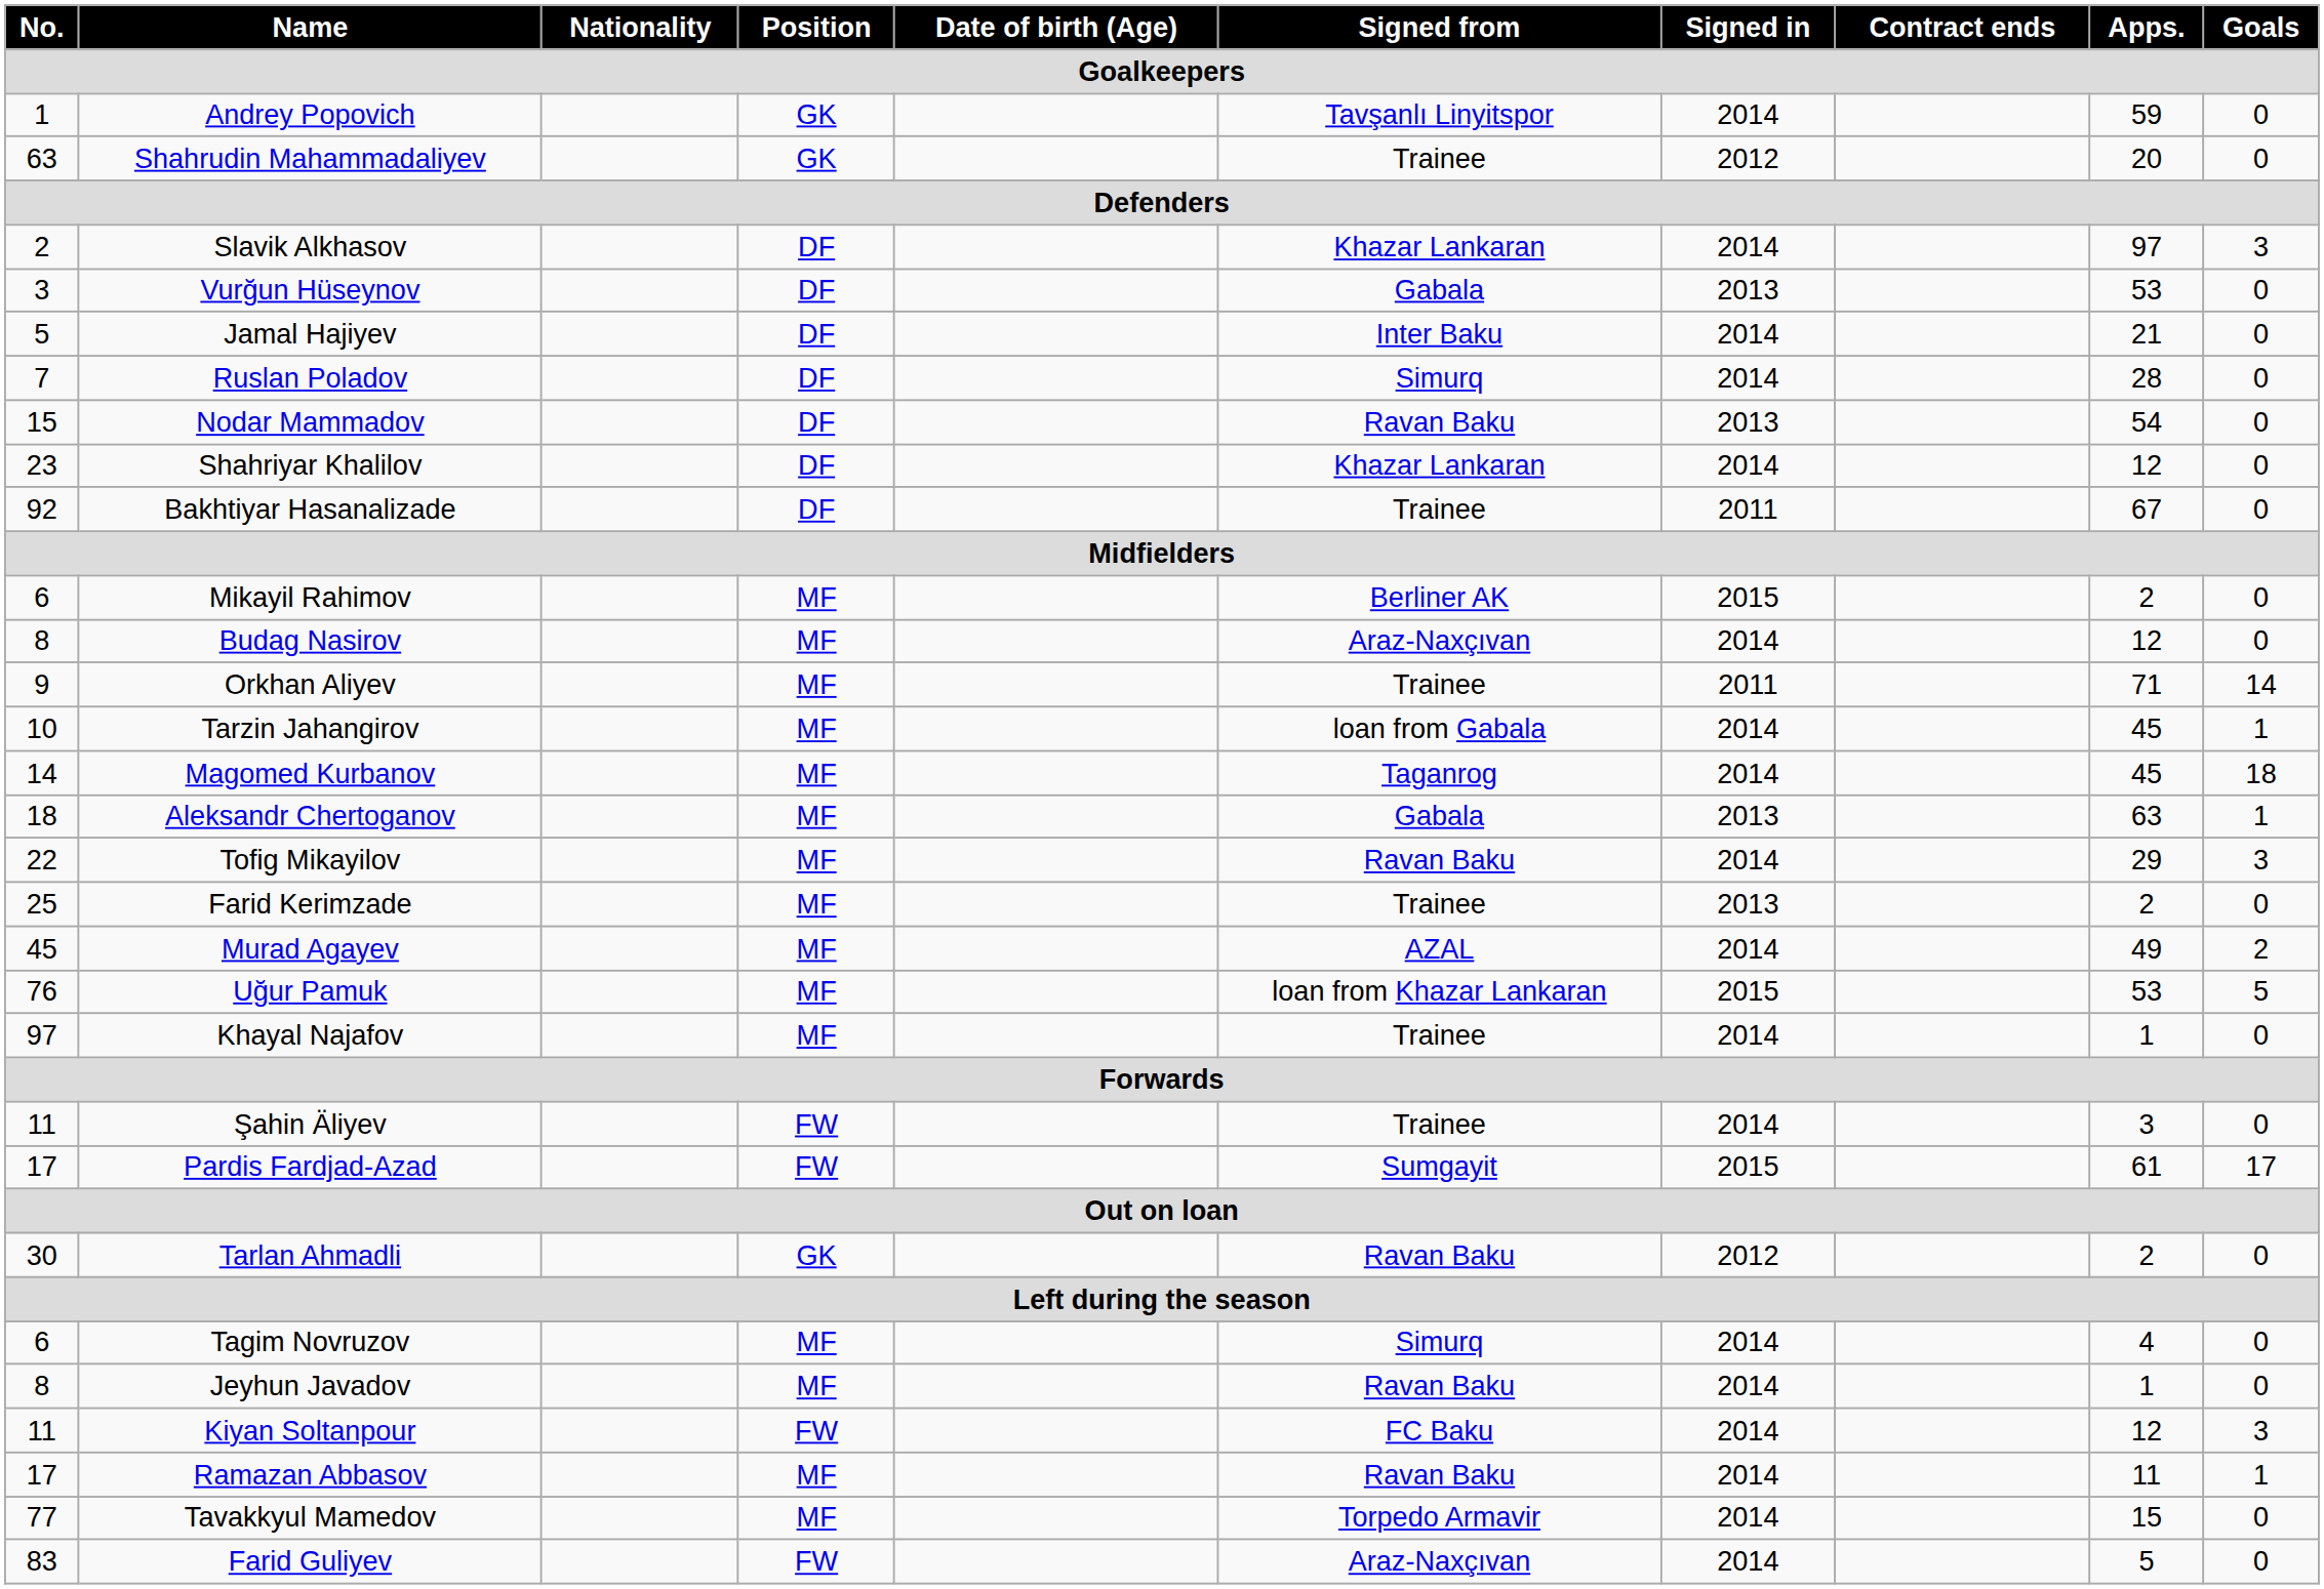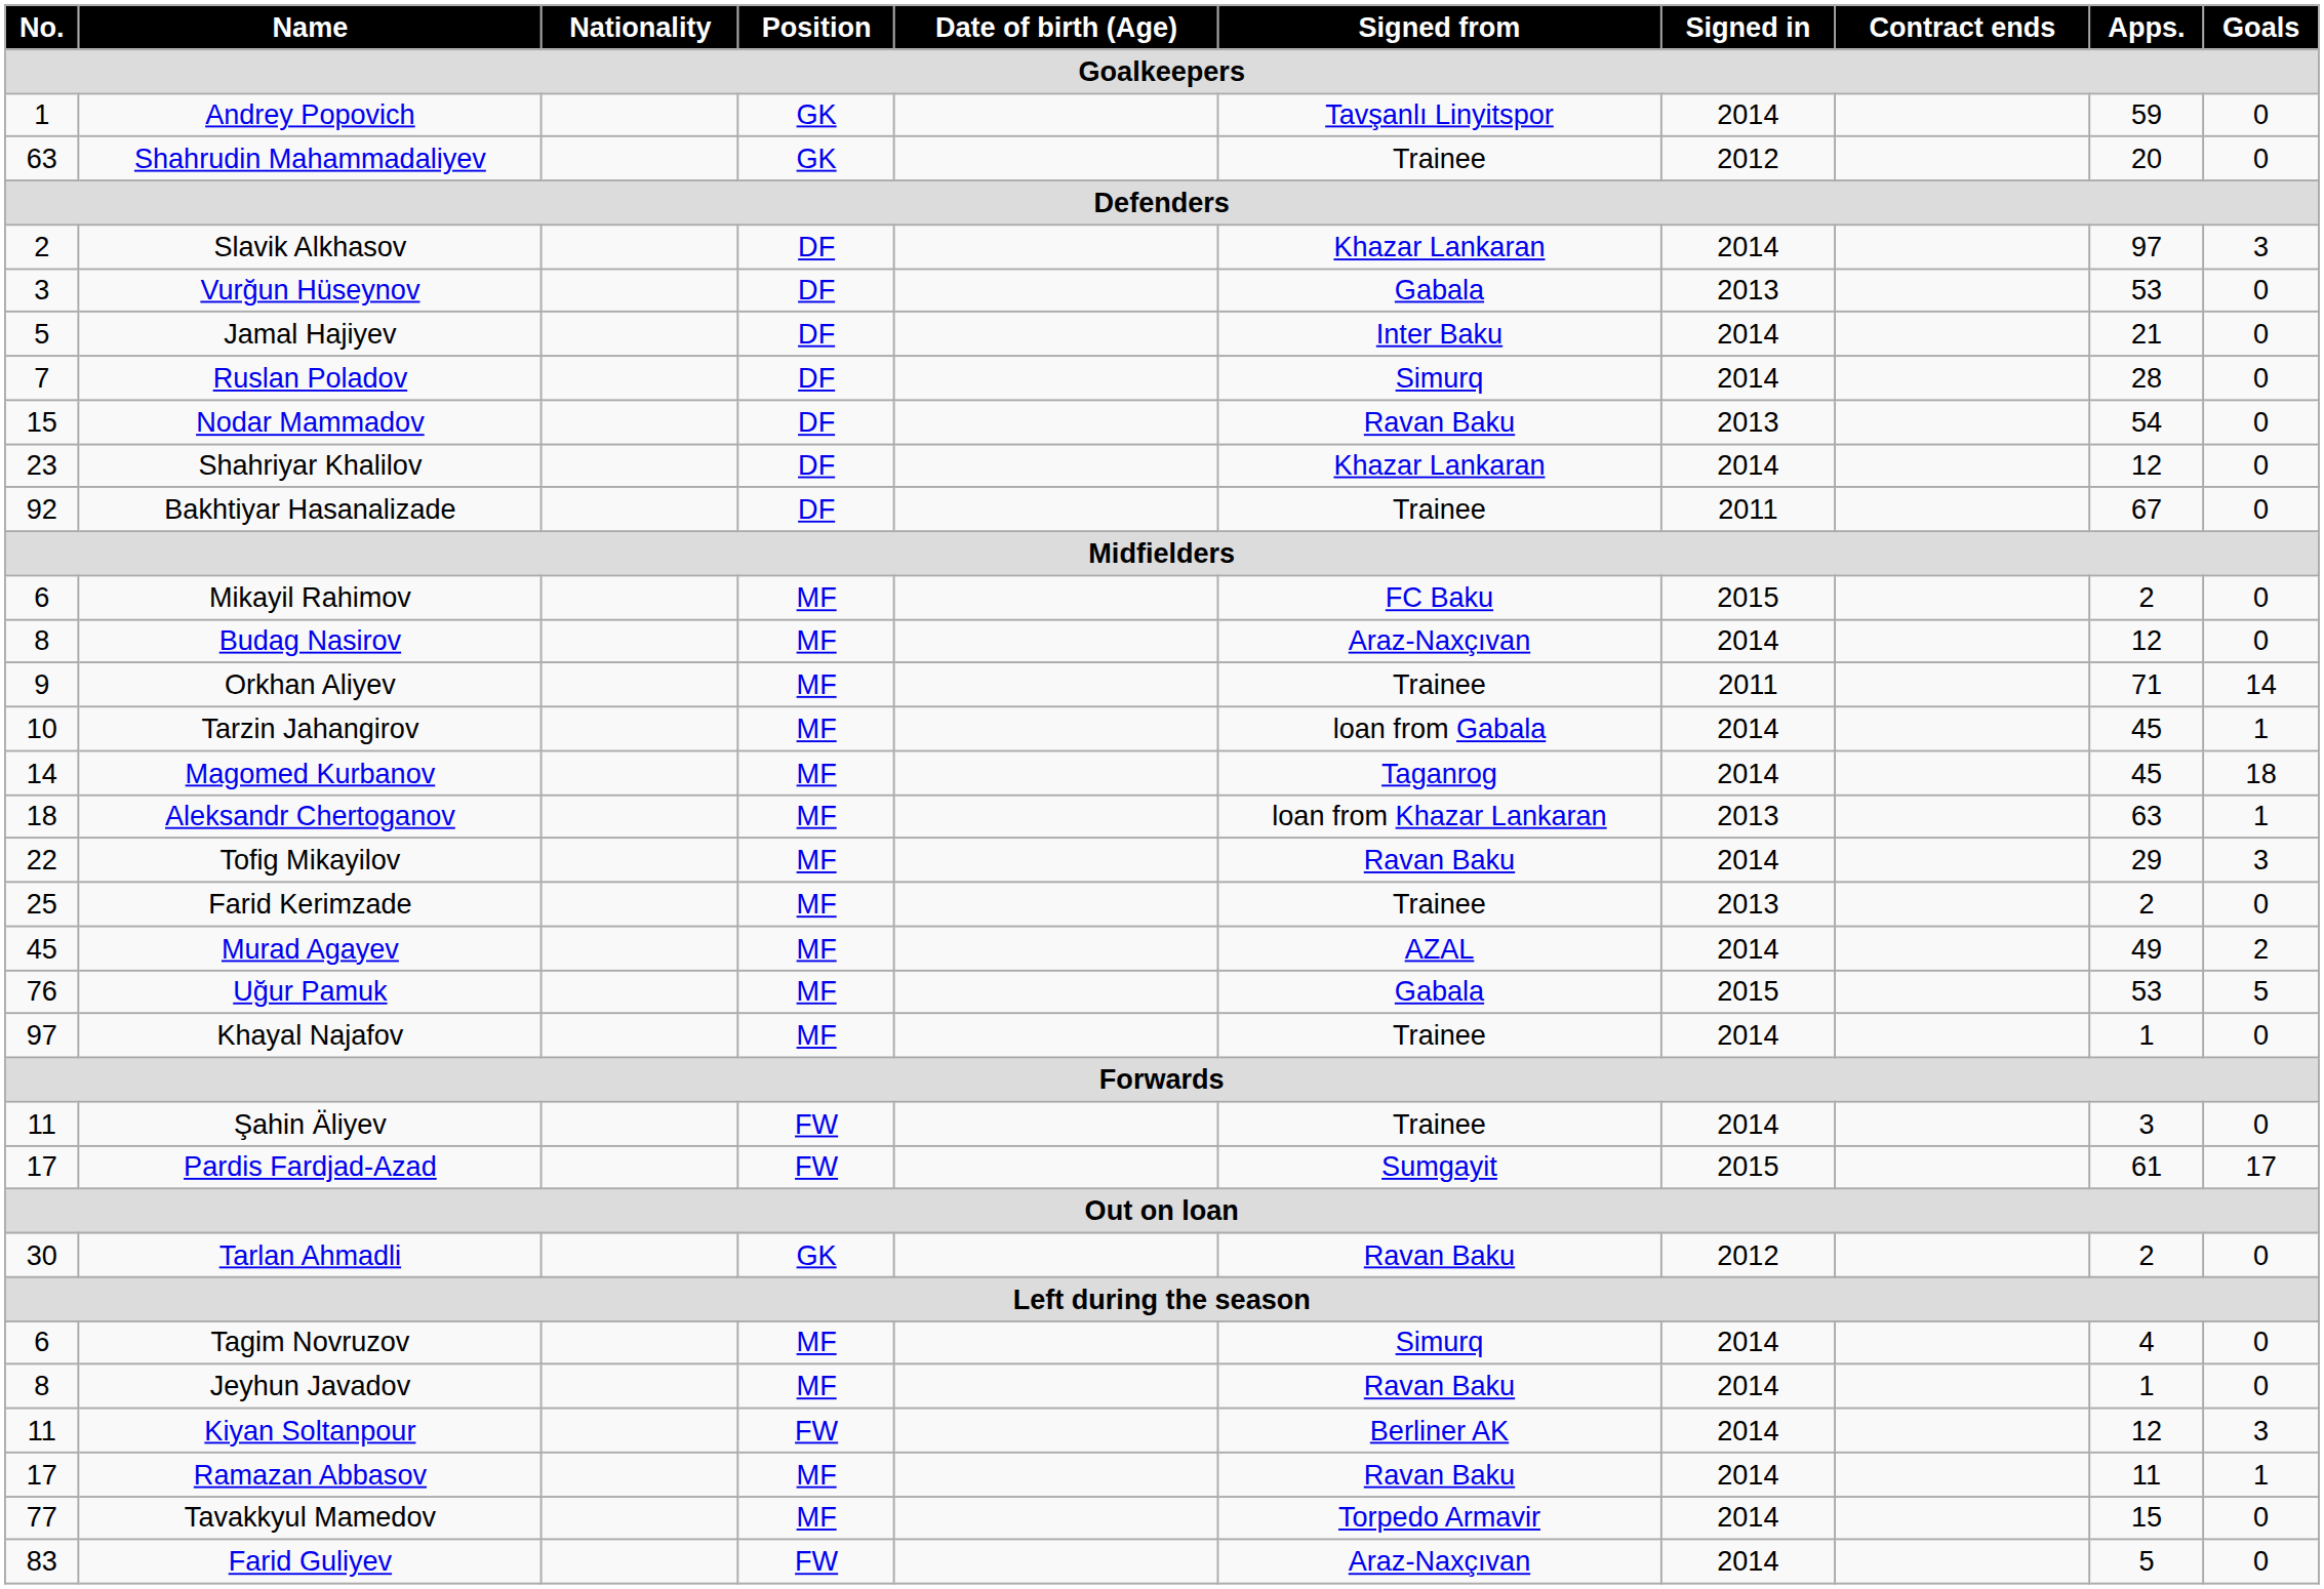 <table class="wikitable"  style="text-align:center; font-size:90%; width:95%;">
 <tr>
 <th style="background:#000000; color:#FFFFFF; text-align:center;">No.</th>
 <th style="background:#000000; color:#FFFFFF; text-align:center;">Name</th>
 <th style="background:#000000; color:#FFFFFF; text-align:center;">Nationality</th>
 <th style="background:#000000; color:#FFFFFF; text-align:center;">Position</th>
 <th style="background:#000000; color:#FFFFFF; text-align:center;">Date of birth (Age)</th>
 <th style="background:#000000; color:#FFFFFF; text-align:center;">Signed from</th>
 <th style="background:#000000; color:#FFFFFF; text-align:center;">Signed in</th>
 <th style="background:#000000; color:#FFFFFF; text-align:center;">Contract ends</th>
 <th style="background:#000000; color:#FFFFFF; text-align:center;">Apps.</th>
 <th style="background:#000000; color:#FFFFFF; text-align:center;">Goals</th>
 </tr>
 <tr>
 <th colspan="11"  style="background:#dcdcdc; text-align:center;">Goalkeepers</th>
 </tr>
 <tr>
 <td>1</td>
 <td><a href='#'>Andrey Popovich</a></td>
 <td></td>
 <td><a href='#'>GK</a></td>
 <td></td>
 <td><a href='#'>Tavşanlı Linyitspor</a></td>
 <td>2014</td>
 <td></td>
 <td>59</td>
 <td>0</td>
 </tr>
 <tr>
 <td>63</td>
 <td><a href='#'>Shahrudin Mahammadaliyev</a></td>
 <td></td>
 <td><a href='#'>GK</a></td>
 <td></td>
 <td>Trainee</td>
 <td>2012</td>
 <td></td>
 <td>20</td>
 <td>0</td>
 </tr>
 <tr>
 <th colspan="11"  style="background:#dcdcdc; text-align:center;">Defenders</th>
 </tr>
 <tr>
 <td>2</td>
 <td>Slavik Alkhasov</td>
 <td></td>
 <td><a href='#'>DF</a></td>
 <td></td>
 <td><a href='#'>Khazar Lankaran</a></td>
 <td>2014</td>
 <td></td>
 <td>97</td>
 <td>3</td>
 </tr>
 <tr>
 <td>3</td>
 <td><a href='#'>Vurğun Hüseynov</a></td>
 <td></td>
 <td><a href='#'>DF</a></td>
 <td></td>
 <td><a href='#'>Gabala</a></td>
 <td>2013</td>
 <td></td>
 <td>53</td>
 <td>0</td>
 </tr>
 <tr>
 <td>5</td>
 <td>Jamal Hajiyev</td>
 <td></td>
 <td><a href='#'>DF</a></td>
 <td></td>
 <td><a href='#'>Inter Baku</a></td>
 <td>2014</td>
 <td></td>
 <td>21</td>
 <td>0</td>
 </tr>
 <tr>
 <td>7</td>
 <td><a href='#'>Ruslan Poladov</a></td>
 <td></td>
 <td><a href='#'>DF</a></td>
 <td></td>
 <td><a href='#'>Simurq</a></td>
 <td>2014</td>
 <td></td>
 <td>28</td>
 <td>0</td>
 </tr>
 <tr>
 <td>15</td>
 <td><a href='#'>Nodar Mammadov</a></td>
 <td></td>
 <td><a href='#'>DF</a></td>
 <td></td>
 <td><a href='#'>Ravan Baku</a></td>
 <td>2013</td>
 <td></td>
 <td>54</td>
 <td>0</td>
 </tr>
 <tr>
 <td>23</td>
 <td>Shahriyar Khalilov</td>
 <td></td>
 <td><a href='#'>DF</a></td>
 <td></td>
 <td><a href='#'>Khazar Lankaran</a></td>
 <td>2014</td>
 <td></td>
 <td>12</td>
 <td>0</td>
 </tr>
 <tr>
 <td>92</td>
 <td>Bakhtiyar Hasanalizade</td>
 <td></td>
 <td><a href='#'>DF</a></td>
 <td></td>
 <td>Trainee</td>
 <td>2011</td>
 <td></td>
 <td>67</td>
 <td>0</td>
 </tr>
 <tr>
 <th colspan="11"  style="background:#dcdcdc; text-align:center;">Midfielders</th>
 </tr>
 <tr>
 <td>6</td>
 <td>Mikayil Rahimov</td>
 <td></td>
 <td><a href='#'>MF</a></td>
 <td></td>
-<td><a href='#'>Berliner AK</a></td>
+<td><a href='#'>FC Baku</a></td>
 <td>2015</td>
 <td></td>
 <td>2</td>
 <td>0</td>
 </tr>
 <tr>
 <td>8</td>
 <td><a href='#'>Budag Nasirov</a></td>
 <td></td>
 <td><a href='#'>MF</a></td>
 <td></td>
 <td><a href='#'>Araz-Naxçıvan</a></td>
 <td>2014</td>
 <td></td>
 <td>12</td>
 <td>0</td>
 </tr>
 <tr>
 <td>9</td>
 <td>Orkhan Aliyev</td>
 <td></td>
 <td><a href='#'>MF</a></td>
 <td></td>
 <td>Trainee</td>
 <td>2011</td>
 <td></td>
 <td>71</td>
 <td>14</td>
 </tr>
 <tr>
 <td>10</td>
 <td>Tarzin Jahangirov</td>
 <td></td>
 <td><a href='#'>MF</a></td>
 <td></td>
 <td>loan from <a href='#'>Gabala</a></td>
 <td>2014</td>
 <td></td>
 <td>45</td>
 <td>1</td>
 </tr>
 <tr>
 <td>14</td>
 <td><a href='#'>Magomed Kurbanov</a></td>
 <td></td>
 <td><a href='#'>MF</a></td>
 <td></td>
 <td><a href='#'>Taganrog</a></td>
 <td>2014</td>
 <td></td>
 <td>45</td>
 <td>18</td>
 </tr>
 <tr>
 <td>18</td>
 <td><a href='#'>Aleksandr Chertoganov</a></td>
 <td></td>
 <td><a href='#'>MF</a></td>
 <td></td>
-<td><a href='#'>Gabala</a></td>
+<td>loan from <a href='#'>Khazar Lankaran</a></td>
 <td>2013</td>
 <td></td>
 <td>63</td>
 <td>1</td>
 </tr>
 <tr>
 <td>22</td>
 <td>Tofig Mikayilov</td>
 <td></td>
 <td><a href='#'>MF</a></td>
 <td></td>
 <td><a href='#'>Ravan Baku</a></td>
 <td>2014</td>
 <td></td>
 <td>29</td>
 <td>3</td>
 </tr>
 <tr>
 <td>25</td>
 <td>Farid Kerimzade</td>
 <td></td>
 <td><a href='#'>MF</a></td>
 <td></td>
 <td>Trainee</td>
 <td>2013</td>
 <td></td>
 <td>2</td>
 <td>0</td>
 </tr>
 <tr>
 <td>45</td>
 <td><a href='#'>Murad Agayev</a></td>
 <td></td>
 <td><a href='#'>MF</a></td>
 <td></td>
 <td><a href='#'>AZAL</a></td>
 <td>2014</td>
 <td></td>
 <td>49</td>
 <td>2</td>
 </tr>
 <tr>
 <td>76</td>
 <td><a href='#'>Uğur Pamuk</a></td>
 <td></td>
 <td><a href='#'>MF</a></td>
 <td></td>
-<td>loan from <a href='#'>Khazar Lankaran</a></td>
+<td><a href='#'>Gabala</a></td>
 <td>2015</td>
 <td></td>
 <td>53</td>
 <td>5</td>
 </tr>
 <tr>
 <td>97</td>
 <td>Khayal Najafov</td>
 <td></td>
 <td><a href='#'>MF</a></td>
 <td></td>
 <td>Trainee</td>
 <td>2014</td>
 <td></td>
 <td>1</td>
 <td>0</td>
 </tr>
 <tr>
 <th colspan="11"  style="background:#dcdcdc; text-align:center;">Forwards</th>
 </tr>
 <tr>
 <td>11</td>
 <td>Şahin Äliyev</td>
 <td></td>
 <td><a href='#'>FW</a></td>
 <td></td>
 <td>Trainee</td>
 <td>2014</td>
 <td></td>
 <td>3</td>
 <td>0</td>
 </tr>
 <tr>
 <td>17</td>
 <td><a href='#'>Pardis Fardjad-Azad</a></td>
 <td></td>
 <td><a href='#'>FW</a></td>
 <td></td>
 <td><a href='#'>Sumgayit</a></td>
 <td>2015</td>
 <td></td>
 <td>61</td>
 <td>17</td>
 </tr>
 <tr>
 <th colspan="11"  style="background:#dcdcdc; text-align:center;">Out on loan</th>
 </tr>
 <tr>
 <td>30</td>
 <td><a href='#'>Tarlan Ahmadli</a></td>
 <td></td>
 <td><a href='#'>GK</a></td>
 <td></td>
 <td><a href='#'>Ravan Baku</a></td>
 <td>2012</td>
 <td></td>
 <td>2</td>
 <td>0</td>
 </tr>
 <tr>
 <th colspan="11"  style="background:#dcdcdc; text-align:center;">Left during the season</th>
 </tr>
 <tr>
 <td>6</td>
 <td>Tagim Novruzov</td>
 <td></td>
 <td><a href='#'>MF</a></td>
 <td></td>
 <td><a href='#'>Simurq</a></td>
 <td>2014</td>
 <td></td>
 <td>4</td>
 <td>0</td>
 </tr>
 <tr>
 <td>8</td>
 <td>Jeyhun Javadov</td>
 <td></td>
 <td><a href='#'>MF</a></td>
 <td></td>
 <td><a href='#'>Ravan Baku</a></td>
 <td>2014</td>
 <td></td>
 <td>1</td>
 <td>0</td>
 </tr>
 <tr>
 <td>11</td>
 <td><a href='#'>Kiyan Soltanpour</a></td>
 <td></td>
 <td><a href='#'>FW</a></td>
 <td></td>
-<td><a href='#'>FC Baku</a></td>
+<td><a href='#'>Berliner AK</a></td>
 <td>2014</td>
 <td></td>
 <td>12</td>
 <td>3</td>
 </tr>
 <tr>
 <td>17</td>
 <td><a href='#'>Ramazan Abbasov</a></td>
 <td></td>
 <td><a href='#'>MF</a></td>
 <td></td>
 <td><a href='#'>Ravan Baku</a></td>
 <td>2014</td>
 <td></td>
 <td>11</td>
 <td>1</td>
 </tr>
 <tr>
 <td>77</td>
 <td>Tavakkyul Mamedov</td>
 <td></td>
 <td><a href='#'>MF</a></td>
 <td></td>
 <td><a href='#'>Torpedo Armavir</a></td>
 <td>2014</td>
 <td></td>
 <td>15</td>
 <td>0</td>
 </tr>
 <tr>
 <td>83</td>
 <td><a href='#'>Farid Guliyev</a></td>
 <td></td>
 <td><a href='#'>FW</a></td>
 <td></td>
 <td><a href='#'>Araz-Naxçıvan</a></td>
 <td>2014</td>
 <td></td>
 <td>5</td>
 <td>0</td>
 </tr>
 </table>
